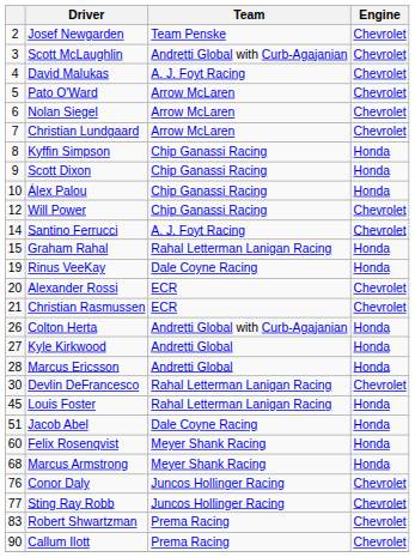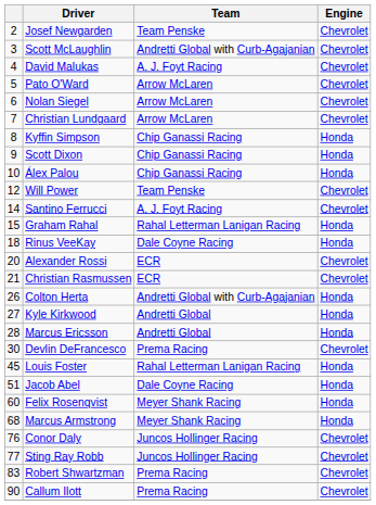 <table class="wikitable sortable" style="font-size: 85%;">
 <tr>
 <th align=center></th>
 <th class="unsortable">Driver</th>
 <th>Team</th>
 <th>Engine</th>
 </tr>
 <tr>
 <td align="center">2</td>
 <td> <a href='#'>Josef Newgarden</a> </td>
 <td><a href='#'>Team Penske</a></td>
 <td><a href='#'>Chevrolet</a></td>
 </tr>
 <tr>
 <td align="center">3</td>
 <td> <a href='#'>Scott McLaughlin</a></td>
 <td><a href='#'>Andretti Global</a> with <a href='#'>Curb-Agajanian</a></td>
 <td><a href='#'>Chevrolet</a></td>
 </tr>
 <tr>
 <td align="center">4</td>
 <td> <a href='#'>David Malukas</a></td>
 <td><a href='#'>A. J. Foyt Racing</a></td>
 <td><a href='#'>Chevrolet</a></td>
 </tr>
 <tr>
 <td align="center">5</td>
 <td> <a href='#'>Pato O'Ward</a> </td>
 <td><a href='#'>Arrow McLaren</a></td>
 <td><a href='#'>Chevrolet</a></td>
 </tr>
 <tr>
 <td align="center">6</td>
 <td> <a href='#'>Nolan Siegel</a> </td>
 <td><a href='#'>Arrow McLaren</a></td>
 <td><a href='#'>Chevrolet</a></td>
 </tr>
 <tr>
 <td align="center">7</td>
 <td> <a href='#'>Christian Lundgaard</a></td>
 <td><a href='#'>Arrow McLaren</a></td>
 <td><a href='#'>Chevrolet</a></td>
 </tr>
 <tr>
 <td align="center">8</td>
 <td> <a href='#'>Kyffin Simpson</a></td>
 <td><a href='#'>Chip Ganassi Racing</a></td>
 <td><a href='#'>Honda</a></td>
 </tr>
 <tr>
 <td align="center">9</td>
 <td> <a href='#'>Scott Dixon</a> </td>
 <td><a href='#'>Chip Ganassi Racing</a></td>
 <td><a href='#'>Honda</a></td>
 </tr>
 <tr>
 <td align="center">10</td>
 <td> <a href='#'>Álex Palou</a> </td>
 <td><a href='#'>Chip Ganassi Racing</a></td>
 <td><a href='#'>Honda</a></td>
 </tr>
 <tr>
 <td align="center">12</td>
 <td> <a href='#'>Will Power</a> </td>
-<td><a href='#'>Chip Ganassi Racing</a></td>
+<td><a href='#'>Team Penske</a></td>
 <td><a href='#'>Chevrolet</a></td>
 </tr>
 <tr>
 <td align="center">14</td>
 <td> <a href='#'>Santino Ferrucci</a></td>
 <td><a href='#'>A. J. Foyt Racing</a></td>
 <td><a href='#'>Chevrolet</a></td>
 </tr>
 <tr>
 <td align="center">15</td>
 <td> <a href='#'>Graham Rahal</a> </td>
 <td><a href='#'>Rahal Letterman Lanigan Racing</a></td>
 <td><a href='#'>Honda</a></td>
 </tr>
 <tr>
-<td align="center">19</td>
+<td align="center">18</td>
 <td> <a href='#'>Rinus VeeKay</a></td>
 <td><a href='#'>Dale Coyne Racing</a></td>
 <td><a href='#'>Honda</a></td>
 </tr>
 <tr>
 <td align="center">20</td>
 <td> <a href='#'>Alexander Rossi</a></td>
 <td><a href='#'>ECR</a></td>
 <td><a href='#'>Chevrolet</a></td>
 </tr>
 <tr>
 <td align="center">21</td>
 <td> <a href='#'>Christian Rasmussen</a></td>
 <td><a href='#'>ECR</a></td>
 <td><a href='#'>Chevrolet</a></td>
 </tr>
 <tr>
 <td align="center">26</td>
 <td> <a href='#'>Colton Herta</a></td>
 <td><a href='#'>Andretti Global</a> with <a href='#'>Curb-Agajanian</a></td>
 <td><a href='#'>Honda</a></td>
 </tr>
 <tr>
 <td align="center">27</td>
 <td> <a href='#'>Kyle Kirkwood</a></td>
 <td><a href='#'>Andretti Global</a></td>
 <td><a href='#'>Honda</a></td>
 </tr>
 <tr>
 <td align="center">28</td>
 <td> <a href='#'>Marcus Ericsson</a> </td>
 <td><a href='#'>Andretti Global</a></td>
 <td><a href='#'>Honda</a></td>
 </tr>
 <tr>
 <td align="center">30</td>
 <td> <a href='#'>Devlin DeFrancesco</a></td>
-<td><a href='#'>Rahal Letterman Lanigan Racing</a></td>
+<td><a href='#'>Prema Racing</a></td>
 <td><a href='#'>Chevrolet</a></td>
 </tr>
 <tr>
 <td align="center">45</td>
 <td> <a href='#'>Louis Foster</a> </td>
 <td><a href='#'>Rahal Letterman Lanigan Racing</a></td>
 <td><a href='#'>Honda</a></td>
 </tr>
 <tr>
 <td align="center">51</td>
 <td> <a href='#'>Jacob Abel</a> </td>
 <td><a href='#'>Dale Coyne Racing</a></td>
 <td><a href='#'>Honda</a></td>
 </tr>
 <tr>
 <td align="center">60</td>
 <td> <a href='#'>Felix Rosenqvist</a></td>
 <td><a href='#'>Meyer Shank Racing</a></td>
 <td><a href='#'>Honda</a></td>
 </tr>
 <tr>
 <td align="center">68</td>
 <td> <a href='#'>Marcus Armstrong</a></td>
 <td><a href='#'>Meyer Shank Racing</a></td>
 <td><a href='#'>Honda</a></td>
 </tr>
 <tr>
 <td align="center">76</td>
 <td> <a href='#'>Conor Daly</a></td>
 <td><a href='#'>Juncos Hollinger Racing</a></td>
 <td><a href='#'>Chevrolet</a></td>
 </tr>
 <tr>
 <td align="center">77</td>
 <td> <a href='#'>Sting Ray Robb</a></td>
 <td><a href='#'>Juncos Hollinger Racing</a></td>
 <td><a href='#'>Chevrolet</a></td>
 </tr>
 <tr>
 <td align="center">83</td>
 <td> <a href='#'>Robert Shwartzman</a> </td>
 <td><a href='#'>Prema Racing</a></td>
 <td><a href='#'>Chevrolet</a></td>
 </tr>
 <tr>
 <td align="center">90</td>
 <td> <a href='#'>Callum Ilott</a></td>
 <td><a href='#'>Prema Racing</a></td>
 <td><a href='#'>Chevrolet</a></td>
 </tr>
 <tr>
 </tr>
 </table>
